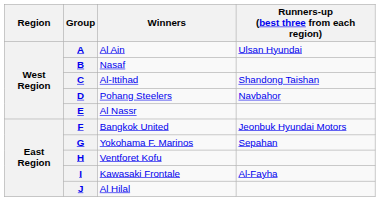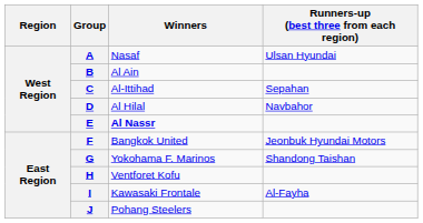 <table class="wikitable">
 <tr>
 <th width=90>Region</th>
 <th>Group</th>
 <th width=220>Winners</th>
 <th width=220>Runners-up<br>(<a href='#'>best three</a> from each region)</th>
 </tr>
 <tr>
 <th rowspan=5>West Region</th>
 <th><a href='#'>A</a></th>
-<td> <a href='#'>Al Ain</a></td>
+<td> <a href='#'>Nasaf</a></td>
 <td> <a href='#'>Ulsan Hyundai</a></td>
 </tr>
 <tr>
 <th><a href='#'>B</a></th>
-<td> <a href='#'>Nasaf</a></td>
+<td> <a href='#'>Al Ain</a></td>
 <td></td>
 </tr>
 <tr>
 <th><a href='#'>C</a></th>
 <td> <a href='#'>Al-Ittihad</a></td>
-<td> <a href='#'>Shandong Taishan</a></td>
+<td> <a href='#'>Sepahan</a></td>
 </tr>
 <tr>
 <th><a href='#'>D</a></th>
-<td> <a href='#'>Pohang Steelers</a></td>
+<td> <a href='#'>Al Hilal</a></td>
 <td> <a href='#'>Navbahor</a></td>
 </tr>
 <tr>
 <th><a href='#'>E</a></th>
-<td> <a href='#'>Al Nassr</a></td>
+<td><strong> <a href='#'>Al Nassr</a></strong></td>
 <td></td>
 </tr>
 <tr>
 <th rowspan=5>East Region</th>
 <th><a href='#'>F</a></th>
 <td> <a href='#'>Bangkok United</a></td>
 <td> <a href='#'>Jeonbuk Hyundai Motors</a></td>
 </tr>
 <tr>
 <th><a href='#'>G</a></th>
 <td> <a href='#'>Yokohama F. Marinos</a></td>
-<td> <a href='#'>Sepahan</a></td>
+<td> <a href='#'>Shandong Taishan</a></td>
 </tr>
 <tr>
 <th><a href='#'>H</a></th>
 <td> <a href='#'>Ventforet Kofu</a></td>
 <td></td>
 </tr>
 <tr>
 <th><a href='#'>I</a></th>
 <td> <a href='#'>Kawasaki Frontale</a></td>
 <td> <a href='#'>Al-Fayha</a></td>
 </tr>
 <tr>
 <th><a href='#'>J</a></th>
-<td> <a href='#'>Al Hilal</a></td>
+<td> <a href='#'>Pohang Steelers</a></td>
 <td></td>
 </tr>
 </table>
